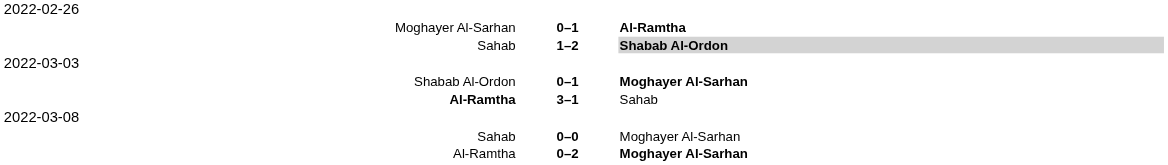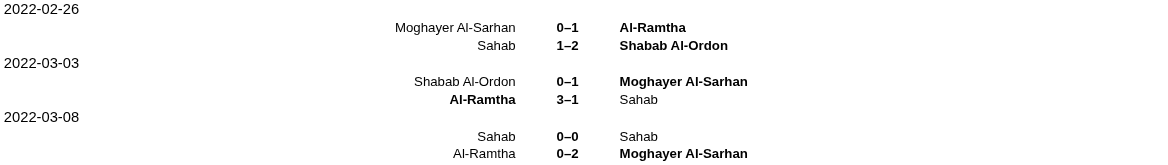 <table width="100%" cellspacing="1">
 <tr>
 <td>2022-02-26</td>
 </tr>
 <tr style="font-size:90%">
 <td align="right">Moghayer Al-Sarhan</td>
 <td align="center"><strong>0–1</strong></td>
 <td><strong>Al-Ramtha</strong></td>
 </tr>
 <tr style="font-size:90%">
 <td align="right">Sahab</td>
 <td align="center"><strong>1–2</strong></td>
-<td style="background: lightgrey;"><strong>Shabab Al-Ordon</strong></td>
+<td><strong>Shabab Al-Ordon</strong></td>
 </tr>
 <tr>
 <td>2022-03-03</td>
 </tr>
 <tr style="font-size:90%">
 <td align="right">Shabab Al-Ordon</td>
 <td align="center"><strong>0–1</strong></td>
 <td><strong>Moghayer Al-Sarhan</strong></td>
 </tr>
 <tr style="font-size:90%">
 <td align="right"><strong>Al-Ramtha</strong></td>
 <td align="center"><strong>3–1</strong></td>
 <td>Sahab</td>
 </tr>
 <tr>
 <td>2022-03-08</td>
 </tr>
 <tr style="font-size:90%">
 <td align="right">Sahab</td>
 <td align="center"><strong>0–0</strong></td>
-<td>Moghayer Al-Sarhan</td>
+<td>Sahab</td>
 </tr>
 <tr style="font-size:90%">
 <td align="right">Al-Ramtha</td>
 <td align="center"><strong>0–2</strong></td>
 <td><strong>Moghayer Al-Sarhan</strong></td>
 </tr>
 </table>
